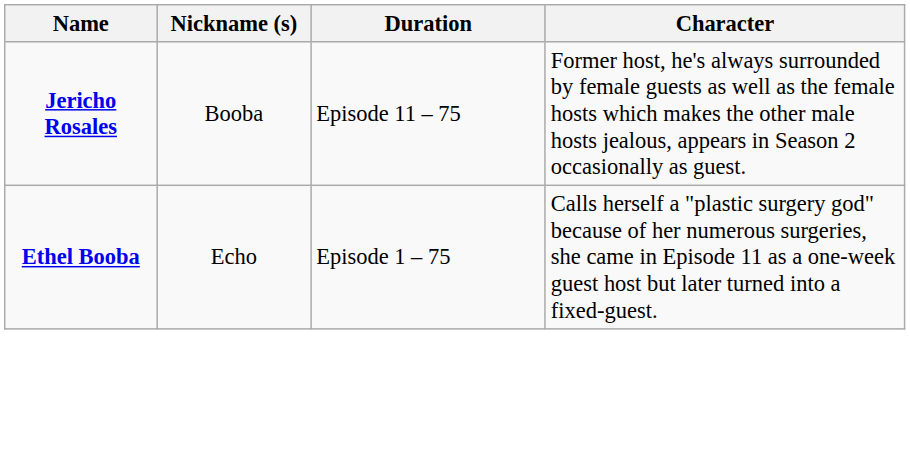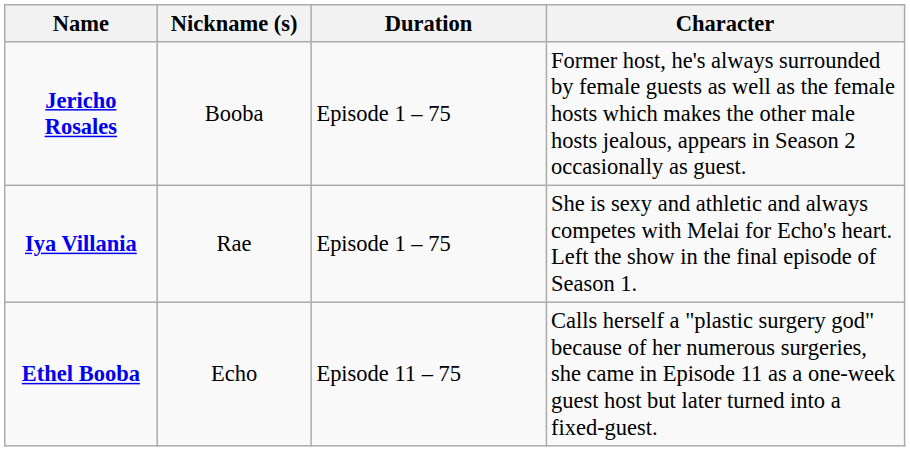 <table class="wikitable" style="font-size:95%;" ;>
 <tr>
 <th align="center" width="100px">Name</th>
 <th align="center" width="100px">Nickname (s)</th>
 <th align="center" width="160px">Duration</th>
 <th align="center" width="250px">Character</th>
 </tr>
 <tr>
 <td align="center"><strong><a href='#'>Jericho Rosales</a></strong></td>
 <td align="center">Booba</td>
-<td>Episode 11 – 75</td>
+<td>Episode 1 – 75</td>
 <td>Former host, he's always surrounded by female guests as well as the female hosts which makes the other male hosts jealous, appears in Season 2 occasionally as guest.</td>
+</tr>
+<tr>
+<td align="center"><strong><a href='#'>Iya Villania</a></strong></td>
+<td align="center">Rae</td>
+<td>Episode 1 – 75</td>
+<td>She is sexy and athletic and always competes with Melai for Echo's heart. Left the show in the final episode of Season 1.</td>
 </tr>
 <tr>
 <td align="center"><strong><a href='#'>Ethel Booba</a></strong></td>
 <td align="center">Echo</td>
-<td>Episode 1 – 75</td>
+<td>Episode 11 – 75</td>
 <td>Calls herself a "plastic surgery god" because of her numerous surgeries, she came in Episode 11 as a one-week guest host but later turned into a fixed-guest.</td>
 </tr>
 </table>
